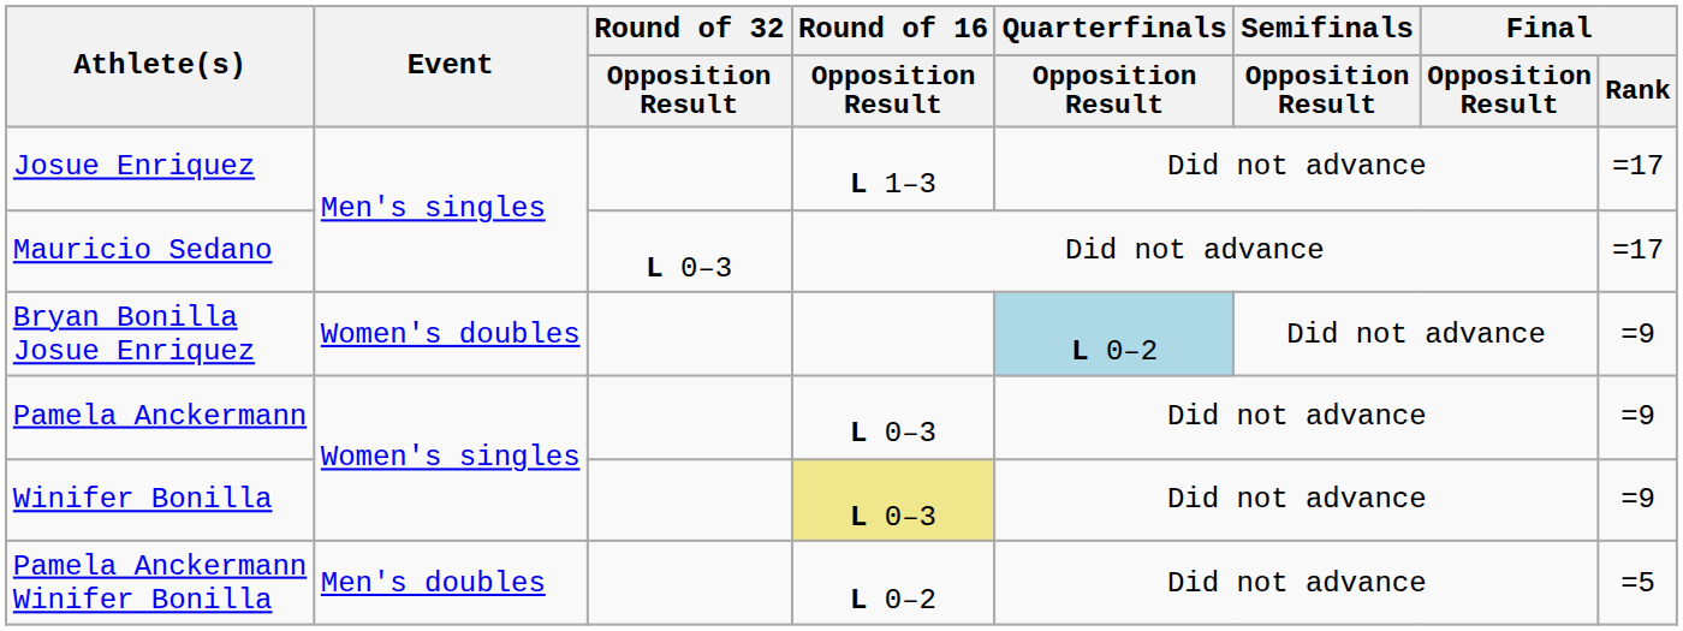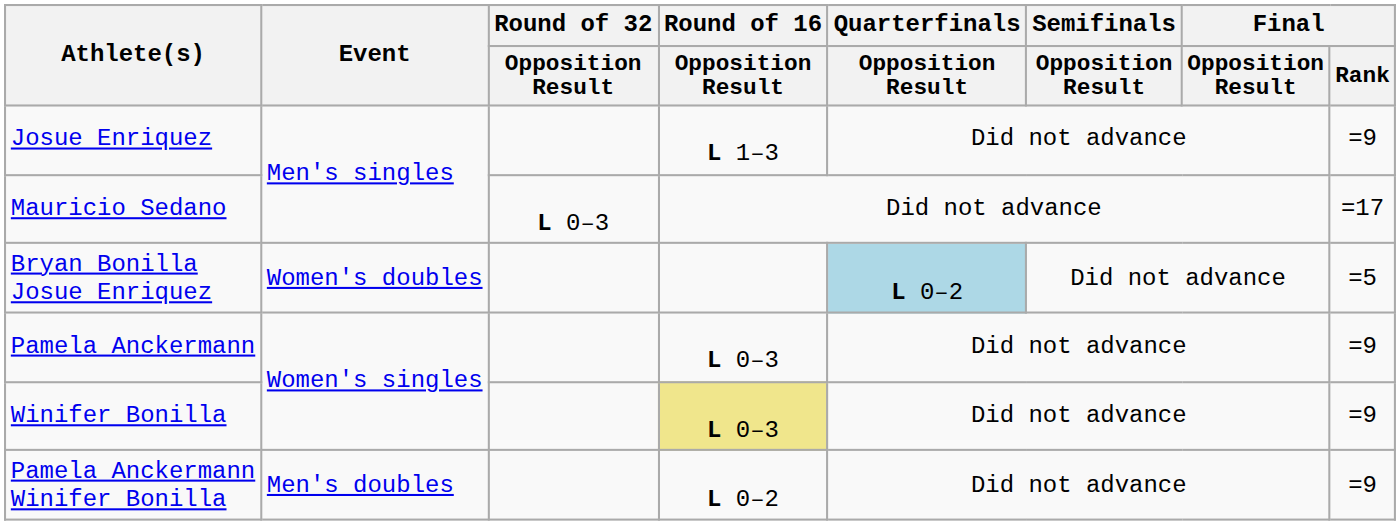 <table class="wikitable" style="font-size:90%">
 <tr>
 <th rowspan=2>Athlete(s)</th>
 <th rowspan=2>Event</th>
 <th>Round of 32</th>
 <th>Round of 16</th>
 <th>Quarterfinals</th>
 <th>Semifinals</th>
 <th colspan=2>Final</th>
 </tr>
 <tr style="font-size:95%">
 <th>Opposition<br>Result</th>
 <th>Opposition<br>Result</th>
 <th>Opposition<br>Result</th>
 <th>Opposition<br>Result</th>
 <th>Opposition<br>Result</th>
 <th>Rank</th>
 </tr>
 <tr align=center>
 <td align=left><a href='#'>Josue Enriquez</a></td>
 <td align=left rowspan=2><a href='#'>Men's singles</a></td>
 <td></td>
 <td><br><strong>L</strong> 1–3</td>
 <td colspan="3">Did not advance</td>
-<td>=17</td>
+<td>=9</td>
 </tr>
 <tr align=center>
 <td align=left><a href='#'>Mauricio Sedano</a></td>
 <td><br><strong>L</strong> 0–3</td>
 <td colspan="4">Did not advance</td>
 <td>=17</td>
 </tr>
 <tr align=center>
 <td align=left><a href='#'>Bryan Bonilla</a><br><a href='#'>Josue Enriquez</a></td>
 <td align=left><a href='#'>Women's doubles</a></td>
 <td></td>
 <td></td>
 <td style="background: lightblue;"><br><strong>L</strong> 0–2</td>
 <td colspan="2">Did not advance</td>
-<td>=9</td>
+<td>=5</td>
 </tr>
 <tr align=center>
 <td align=left><a href='#'>Pamela Anckermann</a></td>
 <td align=left rowspan=2><a href='#'>Women's singles</a></td>
 <td></td>
 <td><br><strong>L</strong> 0–3</td>
 <td colspan="3">Did not advance</td>
 <td>=9</td>
 </tr>
 <tr align=center>
 <td align=left><a href='#'>Winifer Bonilla</a></td>
 <td></td>
 <td style="background: khaki;"><br><strong>L</strong> 0–3</td>
 <td colspan="3">Did not advance</td>
 <td>=9</td>
 </tr>
 <tr align=center>
 <td align=left><a href='#'>Pamela Anckermann</a><br><a href='#'>Winifer Bonilla</a></td>
 <td align=left><a href='#'>Men's doubles</a></td>
 <td></td>
 <td><br><strong>L</strong> 0–2</td>
 <td colspan="3">Did not advance</td>
-<td>=5</td>
+<td>=9</td>
 </tr>
 </table>
